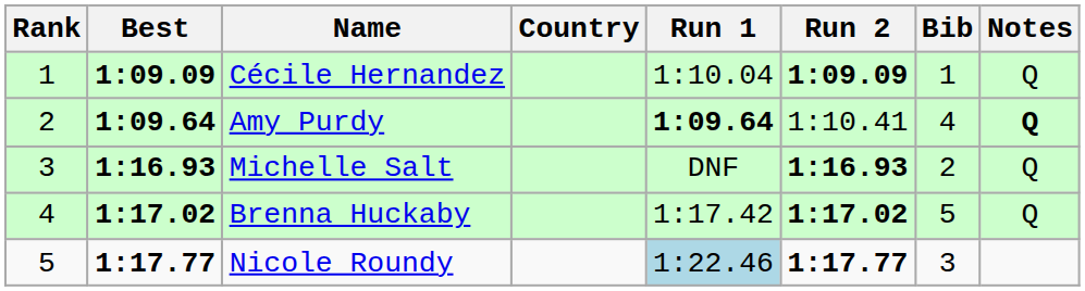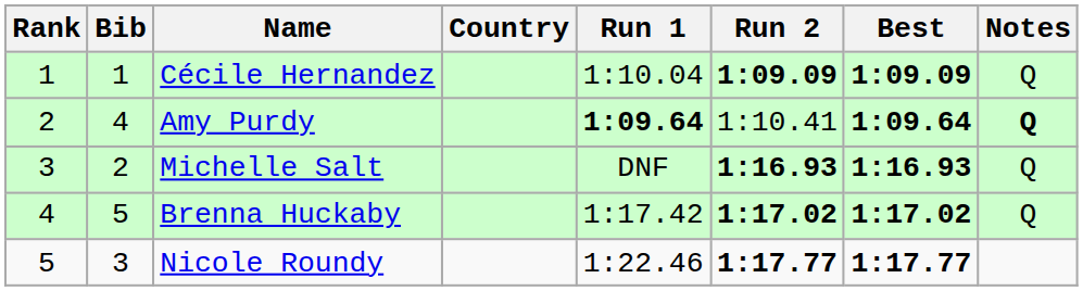 <table class="wikitable sortable" style="text-align:center">
 <tr>
 <th>Rank</th>
-<th>Best</th>
+<th>Bib</th>
 <th>Name</th>
 <th>Country</th>
 <th>Run 1</th>
 <th>Run 2</th>
-<th>Bib</th>
+<th>Best</th>
 <th>Notes</th>
 </tr>
 <tr bgcolor=#ccffcc>
 <td>1</td>
-<td><strong>1:09.09</strong></td>
+<td>1</td>
 <td align="left"><a href='#'>Cécile Hernandez</a></td>
 <td align=left></td>
 <td>1:10.04</td>
 <td><strong>1:09.09</strong></td>
-<td>1</td>
+<td><strong>1:09.09</strong></td>
 <td>Q</td>
 </tr>
 <tr bgcolor=#ccffcc>
 <td>2</td>
-<td><strong>1:09.64</strong></td>
+<td>4</td>
 <td align="left"><a href='#'>Amy Purdy</a></td>
 <td align="left"></td>
 <td><strong>1:09.64</strong></td>
 <td>1:10.41</td>
-<td>4</td>
+<td><strong>1:09.64</strong></td>
 <td><strong>Q</strong></td>
 </tr>
 <tr bgcolor=#ccffcc>
 <td>3</td>
-<td><strong>1:16.93</strong></td>
+<td>2</td>
 <td align="left"><a href='#'>Michelle Salt</a></td>
 <td align="left"></td>
 <td>DNF</td>
 <td><strong>1:16.93</strong></td>
-<td>2</td>
+<td><strong>1:16.93</strong></td>
 <td>Q</td>
 </tr>
 <tr bgcolor=#ccffcc>
 <td>4</td>
-<td><strong>1:17.02</strong></td>
+<td>5</td>
 <td align="left"><a href='#'>Brenna Huckaby</a></td>
 <td align="left"></td>
 <td>1:17.42</td>
 <td><strong>1:17.02</strong></td>
-<td>5</td>
+<td><strong>1:17.02</strong></td>
 <td>Q</td>
 </tr>
 <tr>
 <td>5</td>
-<td><strong>1:17.77</strong></td>
+<td>3</td>
 <td align="left"><a href='#'>Nicole Roundy</a></td>
 <td align="left"></td>
-<td style="background: lightblue;">1:22.46</td>
+<td>1:22.46</td>
 <td><strong>1:17.77</strong></td>
-<td>3</td>
+<td><strong>1:17.77</strong></td>
 <td></td>
 </tr>
 </table>
